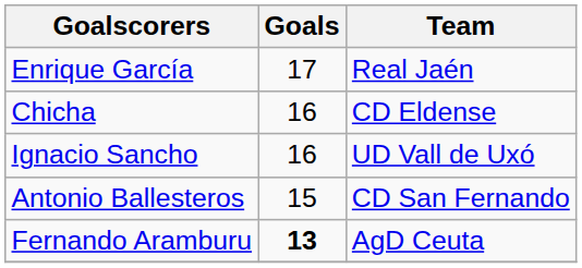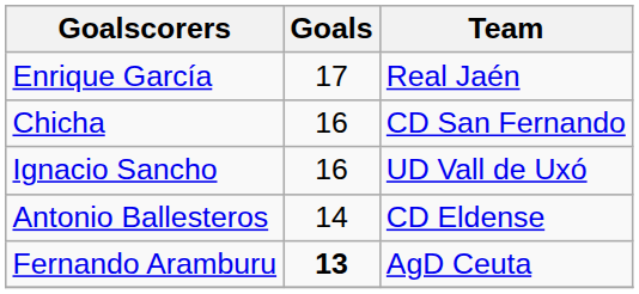 <table class="wikitable sortable">
 <tr>
 <th>Goalscorers</th>
 <th>Goals</th>
 <th>Team</th>
 </tr>
 <tr>
 <td> <a href='#'>Enrique García</a></td>
 <td style="text-align:center;">17</td>
 <td><a href='#'>Real Jaén</a></td>
 </tr>
 <tr>
 <td> <a href='#'>Chicha</a></td>
 <td style="text-align:center;">16</td>
-<td><a href='#'>CD Eldense</a></td>
+<td><a href='#'>CD San Fernando</a></td>
 </tr>
 <tr>
 <td> <a href='#'>Ignacio Sancho</a></td>
 <td style="text-align:center;">16</td>
 <td><a href='#'>UD Vall de Uxó</a></td>
 </tr>
 <tr>
 <td> <a href='#'>Antonio Ballesteros</a></td>
-<td style="text-align:center;">15</td>
-<td><a href='#'>CD San Fernando</a></td>
+<td style="text-align:center;">14</td>
+<td><a href='#'>CD Eldense</a></td>
 </tr>
 <tr>
 <td> <a href='#'>Fernando Aramburu</a></td>
 <td style="text-align:center;"><strong>13</strong></td>
 <td><a href='#'>AgD Ceuta</a></td>
 </tr>
 <tr>
 </tr>
 </table>
